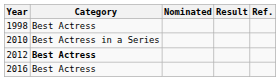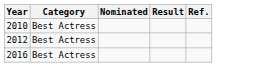 <table class="wikitable">
 <tr>
 <th>Year</th>
 <th>Category</th>
 <th>Nominated</th>
 <th>Result</th>
 <th>Ref.</th>
 </tr>
 <tr>
-<td>1998</td>
+<td>2010</td>
 <td>Best Actress</td>
 <td></td>
 <td></td>
 <td></td>
 </tr>
 <tr>
-<td>2010</td>
-<td>Best Actress in a Series</td>
-<td></td>
-<td></td>
-<td></td>
-</tr>
-<tr>
 <td>2012</td>
-<td><strong>Best Actress</strong></td>
+<td>Best Actress</td>
 <td></td>
 <td></td>
 <td></td>
 </tr>
 <tr>
 <td>2016</td>
 <td>Best Actress</td>
 <td></td>
 <td></td>
 <td></td>
 </tr>
 </table>
